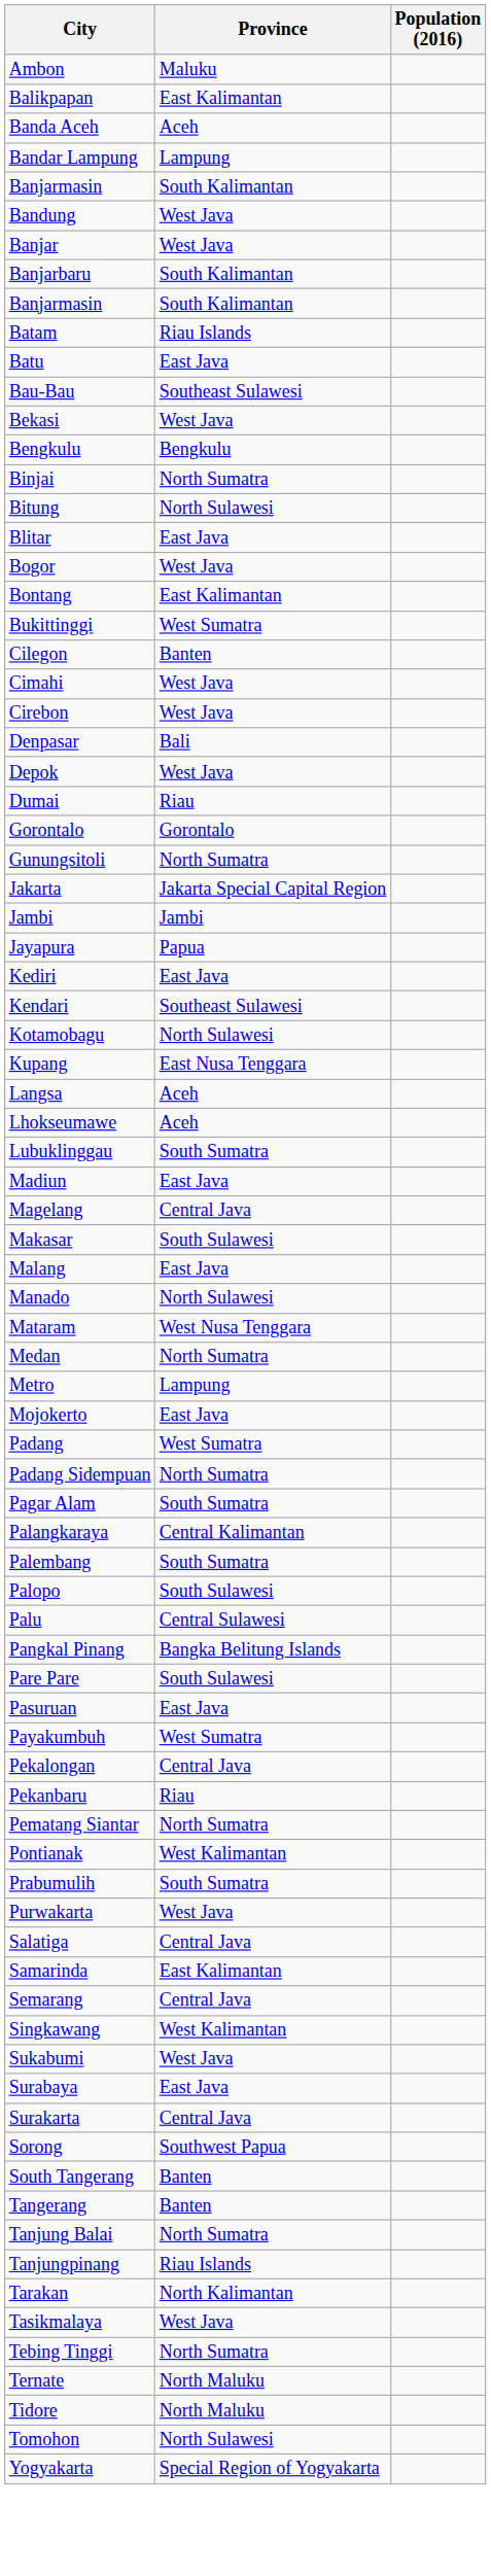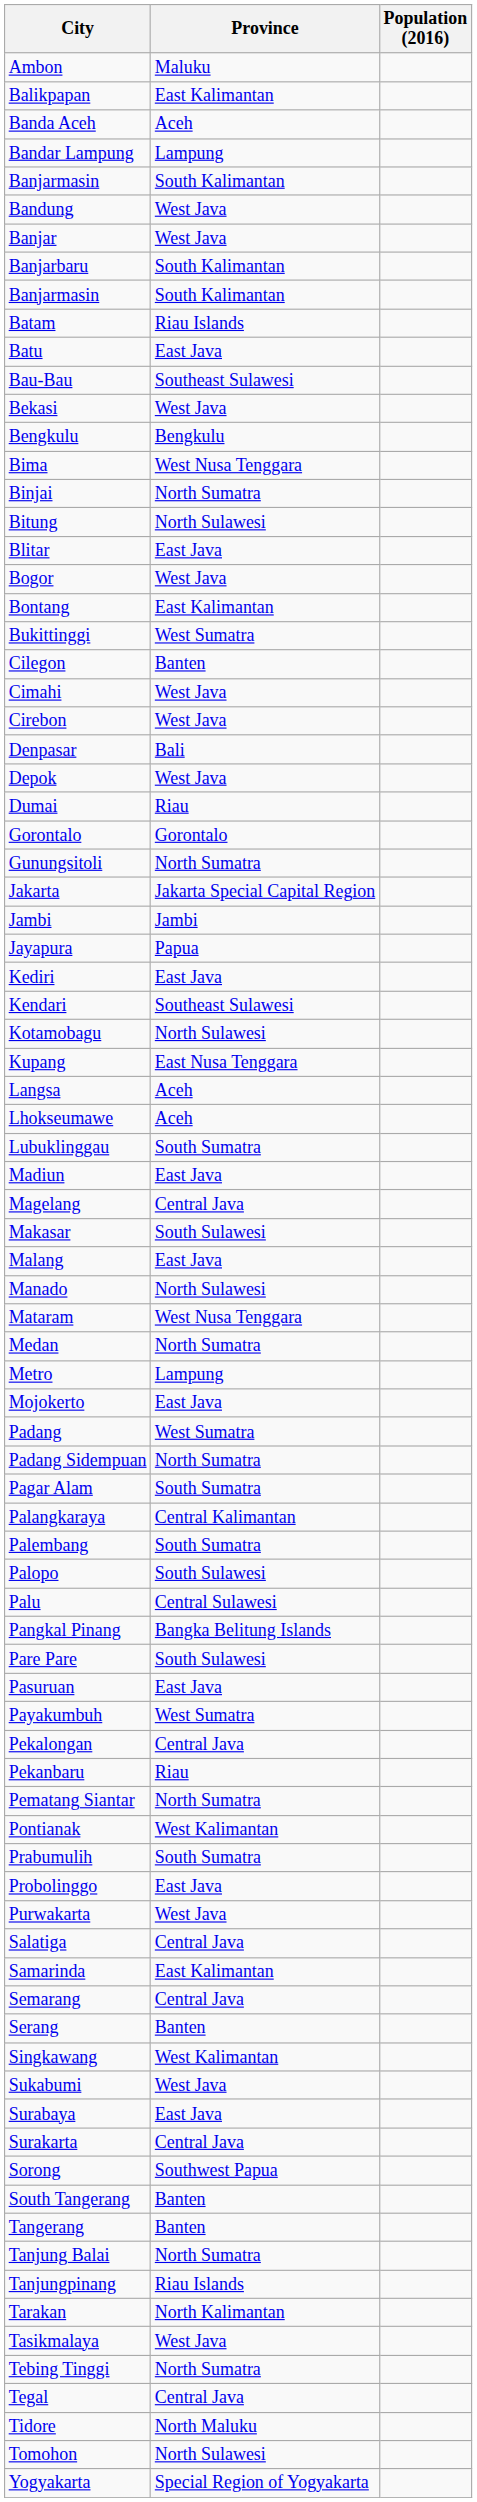 <table class="wikitable sortable sticky-header col3right">
 <tr>
 <th>City</th>
 <th>Province</th>
 <th>Population<br>(2016)</th>
 </tr>
 <tr>
 <td><a href='#'>Ambon</a></td>
 <td><a href='#'>Maluku</a></td>
 <td></td>
 </tr>
 <tr>
 <td><a href='#'>Balikpapan</a></td>
 <td><a href='#'>East Kalimantan</a></td>
 <td></td>
 </tr>
 <tr>
 <td><a href='#'>Banda Aceh</a></td>
 <td><a href='#'>Aceh</a></td>
 <td></td>
 </tr>
 <tr>
 <td><a href='#'>Bandar Lampung</a></td>
 <td><a href='#'>Lampung</a></td>
 <td></td>
 </tr>
 <tr>
 <td><a href='#'>Banjarmasin</a></td>
 <td><a href='#'>South Kalimantan</a></td>
 <td></td>
 </tr>
 <tr>
 <td><a href='#'>Bandung</a></td>
 <td><a href='#'>West Java</a></td>
 <td></td>
 </tr>
 <tr>
 <td><a href='#'>Banjar</a></td>
 <td><a href='#'>West Java</a></td>
 <td></td>
 </tr>
 <tr>
 <td><a href='#'>Banjarbaru</a></td>
 <td><a href='#'>South Kalimantan</a></td>
 <td></td>
 </tr>
 <tr>
 <td><a href='#'>Banjarmasin</a></td>
 <td><a href='#'>South Kalimantan</a></td>
 <td></td>
 </tr>
 <tr>
 <td><a href='#'>Batam</a></td>
 <td><a href='#'>Riau Islands</a></td>
 <td></td>
 </tr>
 <tr>
 <td><a href='#'>Batu</a></td>
 <td><a href='#'>East Java</a></td>
 <td></td>
 </tr>
 <tr>
 <td><a href='#'>Bau-Bau</a></td>
 <td><a href='#'>Southeast Sulawesi</a></td>
 <td></td>
 </tr>
 <tr>
 <td><a href='#'>Bekasi</a></td>
 <td><a href='#'>West Java</a></td>
 <td></td>
 </tr>
 <tr>
 <td><a href='#'>Bengkulu</a></td>
 <td><a href='#'>Bengkulu</a></td>
+<td></td>
+</tr>
+<tr>
+<td><a href='#'>Bima</a></td>
+<td><a href='#'>West Nusa Tenggara</a></td>
 <td></td>
 </tr>
 <tr>
 <td><a href='#'>Binjai</a></td>
 <td><a href='#'>North Sumatra</a></td>
 <td></td>
 </tr>
 <tr>
 <td><a href='#'>Bitung</a></td>
 <td><a href='#'>North Sulawesi</a></td>
 <td></td>
 </tr>
 <tr>
 <td><a href='#'>Blitar</a></td>
 <td><a href='#'>East Java</a></td>
 <td></td>
 </tr>
 <tr>
 <td><a href='#'>Bogor</a></td>
 <td><a href='#'>West Java</a></td>
 <td></td>
 </tr>
 <tr>
 <td><a href='#'>Bontang</a></td>
 <td><a href='#'>East Kalimantan</a></td>
 <td></td>
 </tr>
 <tr>
 <td><a href='#'>Bukittinggi</a></td>
 <td><a href='#'>West Sumatra</a></td>
 <td></td>
 </tr>
 <tr>
 <td><a href='#'>Cilegon</a></td>
 <td><a href='#'>Banten</a></td>
 <td></td>
 </tr>
 <tr>
 <td><a href='#'>Cimahi</a></td>
 <td><a href='#'>West Java</a></td>
 <td></td>
 </tr>
 <tr>
 <td><a href='#'>Cirebon</a></td>
 <td><a href='#'>West Java</a></td>
 <td></td>
 </tr>
 <tr>
 <td><a href='#'>Denpasar</a></td>
 <td><a href='#'>Bali</a></td>
 <td></td>
 </tr>
 <tr>
 <td><a href='#'>Depok</a></td>
 <td><a href='#'>West Java</a></td>
 <td></td>
 </tr>
 <tr>
 <td><a href='#'>Dumai</a></td>
 <td><a href='#'>Riau</a></td>
 <td></td>
 </tr>
 <tr>
 <td><a href='#'>Gorontalo</a></td>
 <td><a href='#'>Gorontalo</a></td>
 <td></td>
 </tr>
 <tr>
 <td><a href='#'>Gunungsitoli</a></td>
 <td><a href='#'>North Sumatra</a></td>
 <td></td>
 </tr>
 <tr>
 <td><a href='#'>Jakarta</a></td>
 <td><a href='#'>Jakarta Special Capital Region</a></td>
 <td></td>
 </tr>
 <tr>
 <td><a href='#'>Jambi</a></td>
 <td><a href='#'>Jambi</a></td>
 <td></td>
 </tr>
 <tr>
 <td><a href='#'>Jayapura</a></td>
 <td><a href='#'>Papua</a></td>
 <td></td>
 </tr>
 <tr>
 <td><a href='#'>Kediri</a></td>
 <td><a href='#'>East Java</a></td>
 <td></td>
 </tr>
 <tr>
 <td><a href='#'>Kendari</a></td>
 <td><a href='#'>Southeast Sulawesi</a></td>
 <td></td>
 </tr>
 <tr>
 <td><a href='#'>Kotamobagu</a></td>
 <td><a href='#'>North Sulawesi</a></td>
 <td></td>
 </tr>
 <tr>
 <td><a href='#'>Kupang</a></td>
 <td><a href='#'>East Nusa Tenggara</a></td>
 <td></td>
 </tr>
 <tr>
 <td><a href='#'>Langsa</a></td>
 <td><a href='#'>Aceh</a></td>
 <td></td>
 </tr>
 <tr>
 <td><a href='#'>Lhokseumawe</a></td>
 <td><a href='#'>Aceh</a></td>
 <td></td>
 </tr>
 <tr>
 <td><a href='#'>Lubuklinggau</a></td>
 <td><a href='#'>South Sumatra</a></td>
 <td></td>
 </tr>
 <tr>
 <td><a href='#'>Madiun</a></td>
 <td><a href='#'>East Java</a></td>
 <td></td>
 </tr>
 <tr>
 <td><a href='#'>Magelang</a></td>
 <td><a href='#'>Central Java</a></td>
 <td></td>
 </tr>
 <tr>
 <td><a href='#'>Makasar</a></td>
 <td><a href='#'>South Sulawesi</a></td>
 <td></td>
 </tr>
 <tr>
 <td><a href='#'>Malang</a></td>
 <td><a href='#'>East Java</a></td>
 <td></td>
 </tr>
 <tr>
 <td><a href='#'>Manado</a></td>
 <td><a href='#'>North Sulawesi</a></td>
 <td></td>
 </tr>
 <tr>
 <td><a href='#'>Mataram</a></td>
 <td><a href='#'>West Nusa Tenggara</a></td>
 <td></td>
 </tr>
 <tr>
 <td><a href='#'>Medan</a></td>
 <td><a href='#'>North Sumatra</a></td>
 <td></td>
 </tr>
 <tr>
 <td><a href='#'>Metro</a></td>
 <td><a href='#'>Lampung</a></td>
 <td></td>
 </tr>
 <tr>
 <td><a href='#'>Mojokerto</a></td>
 <td><a href='#'>East Java</a></td>
 <td></td>
 </tr>
 <tr>
 <td><a href='#'>Padang</a></td>
 <td><a href='#'>West Sumatra</a></td>
 <td></td>
 </tr>
 <tr>
 <td><a href='#'>Padang Sidempuan</a></td>
 <td><a href='#'>North Sumatra</a></td>
 <td></td>
 </tr>
 <tr>
 <td><a href='#'>Pagar Alam</a></td>
 <td><a href='#'>South Sumatra</a></td>
 <td></td>
 </tr>
 <tr>
 <td><a href='#'>Palangkaraya</a></td>
 <td><a href='#'>Central Kalimantan</a></td>
 <td></td>
 </tr>
 <tr>
 <td><a href='#'>Palembang</a></td>
 <td><a href='#'>South Sumatra</a></td>
 <td></td>
 </tr>
 <tr>
 <td><a href='#'>Palopo</a></td>
 <td><a href='#'>South Sulawesi</a></td>
 <td></td>
 </tr>
 <tr>
 <td><a href='#'>Palu</a></td>
 <td><a href='#'>Central Sulawesi</a></td>
 <td></td>
 </tr>
 <tr>
 <td><a href='#'>Pangkal Pinang</a></td>
 <td><a href='#'>Bangka Belitung Islands</a></td>
 <td></td>
 </tr>
 <tr>
 <td><a href='#'>Pare Pare</a></td>
 <td><a href='#'>South Sulawesi</a></td>
 <td></td>
 </tr>
 <tr>
 <td><a href='#'>Pasuruan</a></td>
 <td><a href='#'>East Java</a></td>
 <td></td>
 </tr>
 <tr>
 <td><a href='#'>Payakumbuh</a></td>
 <td><a href='#'>West Sumatra</a></td>
 <td></td>
 </tr>
 <tr>
 <td><a href='#'>Pekalongan</a></td>
 <td><a href='#'>Central Java</a></td>
 <td></td>
 </tr>
 <tr>
 <td><a href='#'>Pekanbaru</a></td>
 <td><a href='#'>Riau</a></td>
 <td></td>
 </tr>
 <tr>
 <td><a href='#'>Pematang Siantar</a></td>
 <td><a href='#'>North Sumatra</a></td>
 <td></td>
 </tr>
 <tr>
 <td><a href='#'>Pontianak</a></td>
 <td><a href='#'>West Kalimantan</a></td>
 <td></td>
 </tr>
 <tr>
 <td><a href='#'>Prabumulih</a></td>
 <td><a href='#'>South Sumatra</a></td>
 <td></td>
 </tr>
 <tr>
+<td><a href='#'>Probolinggo</a></td>
+<td><a href='#'>East Java</a></td>
+<td></td>
+</tr>
+<tr>
 <td><a href='#'>Purwakarta</a></td>
 <td><a href='#'>West Java</a></td>
 <td></td>
 </tr>
 <tr>
 <td><a href='#'>Salatiga</a></td>
 <td><a href='#'>Central Java</a></td>
 <td></td>
 </tr>
 <tr>
 <td><a href='#'>Samarinda</a></td>
 <td><a href='#'>East Kalimantan</a></td>
 <td></td>
 </tr>
 <tr>
 <td><a href='#'>Semarang</a></td>
 <td><a href='#'>Central Java</a></td>
+<td></td>
+</tr>
+<tr>
+<td><a href='#'>Serang</a></td>
+<td><a href='#'>Banten</a></td>
 <td></td>
 </tr>
 <tr>
 <td><a href='#'>Singkawang</a></td>
 <td><a href='#'>West Kalimantan</a></td>
 <td></td>
 </tr>
 <tr>
 <td><a href='#'>Sukabumi</a></td>
 <td><a href='#'>West Java</a></td>
 <td></td>
 </tr>
 <tr>
 <td><a href='#'>Surabaya</a></td>
 <td><a href='#'>East Java</a></td>
 <td></td>
 </tr>
 <tr>
 <td><a href='#'>Surakarta</a></td>
 <td><a href='#'>Central Java</a></td>
 <td></td>
 </tr>
 <tr>
 <td><a href='#'>Sorong</a></td>
 <td><a href='#'>Southwest Papua</a></td>
 <td></td>
 </tr>
 <tr>
 <td><a href='#'>South Tangerang</a></td>
 <td><a href='#'>Banten</a></td>
 <td></td>
 </tr>
 <tr>
 <td><a href='#'>Tangerang</a></td>
 <td><a href='#'>Banten</a></td>
 <td></td>
 </tr>
 <tr>
 <td><a href='#'>Tanjung Balai</a></td>
 <td><a href='#'>North Sumatra</a></td>
 <td></td>
 </tr>
 <tr>
 <td><a href='#'>Tanjungpinang</a></td>
 <td><a href='#'>Riau Islands</a></td>
 <td></td>
 </tr>
 <tr>
 <td><a href='#'>Tarakan</a></td>
 <td><a href='#'>North Kalimantan</a></td>
 <td></td>
 </tr>
 <tr>
 <td><a href='#'>Tasikmalaya</a></td>
 <td><a href='#'>West Java</a></td>
 <td></td>
 </tr>
 <tr>
 <td><a href='#'>Tebing Tinggi</a></td>
 <td><a href='#'>North Sumatra</a></td>
 <td></td>
 </tr>
 <tr>
-<td><a href='#'>Ternate</a></td>
-<td><a href='#'>North Maluku</a></td>
+<td><a href='#'>Tegal</a></td>
+<td><a href='#'>Central Java</a></td>
 <td></td>
 </tr>
 <tr>
 <td><a href='#'>Tidore</a></td>
 <td><a href='#'>North Maluku</a></td>
 <td></td>
 </tr>
 <tr>
 <td><a href='#'>Tomohon</a></td>
 <td><a href='#'>North Sulawesi</a></td>
 <td></td>
 </tr>
 <tr>
 <td><a href='#'>Yogyakarta</a></td>
 <td><a href='#'>Special Region of Yogyakarta</a></td>
 <td></td>
 </tr>
 </table>
